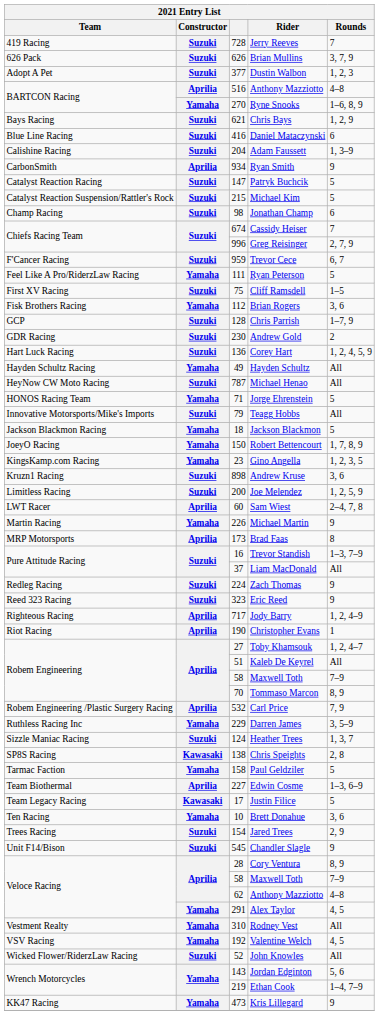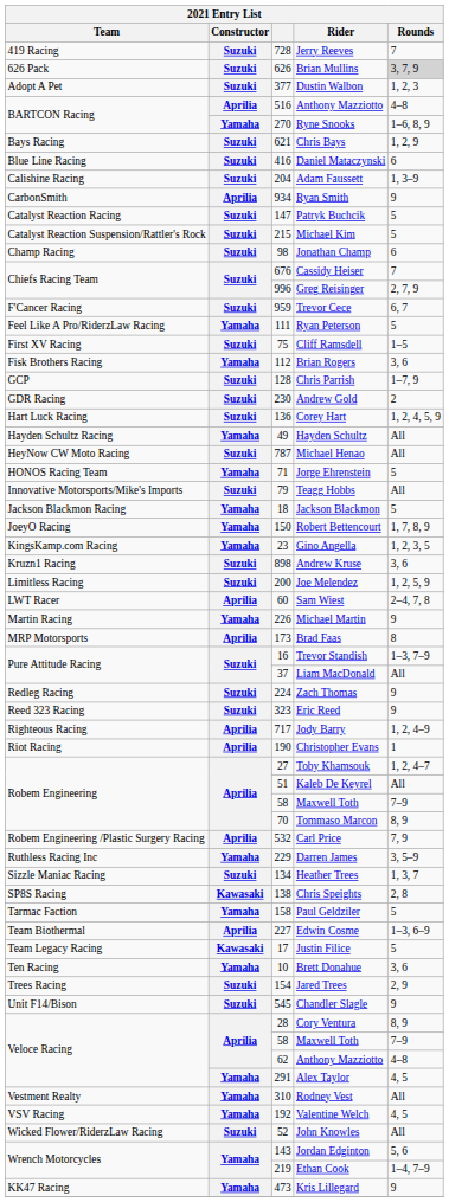 <table class="wikitable" style="font-size: 85%;">
 <tr>
 <th colspan=5>2021 Entry List</th>
 </tr>
 <tr>
 <th>Team</th>
 <th>Constructor</th>
 <th></th>
 <th>Rider</th>
 <th>Rounds</th>
 </tr>
 <tr>
 <td>419 Racing</td>
 <th><a href='#'>Suzuki</a></th>
 <td align=center>728</td>
 <td align=left> <a href='#'>Jerry Reeves</a></td>
 <td>7</td>
 </tr>
 <tr>
 <td>626 Pack</td>
 <th><a href='#'>Suzuki</a></th>
 <td align=center>626</td>
 <td align=left> <a href='#'>Brian Mullins</a></td>
-<td>3, 7, 9</td>
+<td style="background: lightgrey;">3, 7, 9</td>
 </tr>
 <tr>
 <td>Adopt A Pet</td>
 <th><a href='#'>Suzuki</a></th>
 <td align=center>377</td>
 <td align=left> <a href='#'>Dustin Walbon</a></td>
 <td>1, 2, 3</td>
 </tr>
 <tr>
 <td rowspan=2>BARTCON Racing</td>
 <th><a href='#'>Aprilia</a></th>
 <td align=center>516</td>
 <td align=left> <a href='#'>Anthony Mazziotto</a></td>
 <td>4–8</td>
 </tr>
 <tr>
 <th><a href='#'>Yamaha</a></th>
 <td align=center>270</td>
 <td align=left> <a href='#'>Ryne Snooks</a></td>
 <td>1–6, 8, 9</td>
 </tr>
 <tr>
 <td>Bays Racing</td>
 <th><a href='#'>Suzuki</a></th>
 <td align=center>621</td>
 <td align=left> <a href='#'>Chris Bays</a></td>
 <td>1, 2, 9</td>
 </tr>
 <tr>
 <td>Blue Line Racing</td>
 <th><a href='#'>Suzuki</a></th>
 <td align=center>416</td>
 <td align=left> <a href='#'>Daniel Mataczynski</a></td>
 <td>6</td>
 </tr>
 <tr>
 <td>Calishine Racing</td>
 <th><a href='#'>Suzuki</a></th>
 <td align=center>204</td>
 <td align=left> <a href='#'>Adam Faussett</a></td>
 <td>1, 3–9</td>
 </tr>
 <tr>
 <td>CarbonSmith</td>
 <th><a href='#'>Aprilia</a></th>
 <td align=center>934</td>
 <td align=left> <a href='#'>Ryan Smith</a></td>
 <td>9</td>
 </tr>
 <tr>
 <td>Catalyst Reaction Racing</td>
 <th><a href='#'>Suzuki</a></th>
 <td align=center>147</td>
 <td align=left> <a href='#'>Patryk Buchcik</a></td>
 <td>5</td>
 </tr>
 <tr>
 <td>Catalyst Reaction Suspension/Rattler's Rock</td>
 <th><a href='#'>Suzuki</a></th>
 <td align=center>215</td>
 <td align=left> <a href='#'>Michael Kim</a></td>
 <td>5</td>
 </tr>
 <tr>
 <td>Champ Racing</td>
 <th><a href='#'>Suzuki</a></th>
 <td align=center>98</td>
 <td align=left> <a href='#'>Jonathan Champ</a></td>
 <td>6</td>
 </tr>
 <tr>
 <td rowspan=2>Chiefs Racing Team</td>
 <th rowspan=2><a href='#'>Suzuki</a></th>
-<td align=center>674</td>
+<td align=center>676</td>
 <td align=left> <a href='#'>Cassidy Heiser</a></td>
 <td>7</td>
 </tr>
 <tr>
 <td align=center>996</td>
 <td align=left> <a href='#'>Greg Reisinger</a></td>
 <td>2, 7, 9</td>
 </tr>
 <tr>
 <td>F'Cancer Racing</td>
 <th><a href='#'>Suzuki</a></th>
 <td align=center>959</td>
 <td align=left> <a href='#'>Trevor Cece</a></td>
 <td>6, 7</td>
 </tr>
 <tr>
 <td>Feel Like A Pro/RiderzLaw Racing</td>
 <th><a href='#'>Yamaha</a></th>
 <td align=center>111</td>
 <td align=left> <a href='#'>Ryan Peterson</a></td>
 <td>5</td>
 </tr>
 <tr>
 <td>First XV Racing</td>
 <th><a href='#'>Suzuki</a></th>
 <td align=center>75</td>
 <td align=left> <a href='#'>Cliff Ramsdell</a></td>
 <td>1–5</td>
 </tr>
 <tr>
 <td>Fisk Brothers Racing</td>
 <th><a href='#'>Yamaha</a></th>
 <td align=center>112</td>
 <td align=left> <a href='#'>Brian Rogers</a></td>
 <td>3, 6</td>
 </tr>
 <tr>
 <td>GCP</td>
 <th><a href='#'>Suzuki</a></th>
 <td align=center>128</td>
 <td align=left> <a href='#'>Chris Parrish</a></td>
 <td>1–7, 9</td>
 </tr>
 <tr>
 <td>GDR Racing</td>
 <th><a href='#'>Suzuki</a></th>
 <td align=center>230</td>
 <td align=left> <a href='#'>Andrew Gold</a></td>
 <td>2</td>
 </tr>
 <tr>
 <td>Hart Luck Racing</td>
 <th><a href='#'>Suzuki</a></th>
 <td align=center>136</td>
 <td align=left> <a href='#'>Corey Hart</a></td>
 <td>1, 2, 4, 5, 9</td>
 </tr>
 <tr>
 <td>Hayden Schultz Racing</td>
 <th><a href='#'>Yamaha</a></th>
 <td align=center>49</td>
 <td align=left> <a href='#'>Hayden Schultz</a></td>
 <td>All</td>
 </tr>
 <tr>
 <td>HeyNow CW Moto Racing</td>
 <th><a href='#'>Suzuki</a></th>
 <td align=center>787</td>
 <td align=left> <a href='#'>Michael Henao</a></td>
 <td>All</td>
 </tr>
 <tr>
 <td>HONOS Racing Team</td>
 <th><a href='#'>Yamaha</a></th>
 <td align=center>71</td>
 <td align=left> <a href='#'>Jorge Ehrenstein</a></td>
 <td>5</td>
 </tr>
 <tr>
 <td>Innovative Motorsports/Mike's Imports</td>
 <th><a href='#'>Suzuki</a></th>
 <td align=center>79</td>
 <td align=left> <a href='#'>Teagg Hobbs</a></td>
 <td>All</td>
 </tr>
 <tr>
 <td>Jackson Blackmon Racing</td>
 <th><a href='#'>Yamaha</a></th>
 <td align=center>18</td>
 <td align=left> <a href='#'>Jackson Blackmon</a></td>
 <td>5</td>
 </tr>
 <tr>
 <td>JoeyO Racing</td>
 <th><a href='#'>Yamaha</a></th>
 <td align=center>150</td>
 <td align=left> <a href='#'>Robert Bettencourt</a></td>
 <td>1, 7, 8, 9</td>
 </tr>
 <tr>
 <td>KingsKamp.com Racing</td>
 <th><a href='#'>Yamaha</a></th>
 <td align=center>23</td>
 <td align=left> <a href='#'>Gino Angella</a></td>
 <td>1, 2, 3, 5</td>
 </tr>
 <tr>
 <td>Kruzn1 Racing</td>
 <th><a href='#'>Suzuki</a></th>
 <td align=center>898</td>
 <td align=left> <a href='#'>Andrew Kruse</a></td>
 <td>3, 6</td>
 </tr>
 <tr>
 <td>Limitless Racing</td>
 <th><a href='#'>Suzuki</a></th>
 <td align=center>200</td>
 <td align=left> <a href='#'>Joe Melendez</a></td>
 <td>1, 2, 5, 9</td>
 </tr>
 <tr>
 <td>LWT Racer</td>
 <th><a href='#'>Aprilia</a></th>
 <td align=center>60</td>
 <td align=left> <a href='#'>Sam Wiest</a></td>
 <td>2–4, 7, 8</td>
 </tr>
 <tr>
 <td>Martin Racing</td>
 <th><a href='#'>Yamaha</a></th>
 <td align=center>226</td>
 <td align=left> <a href='#'>Michael Martin</a></td>
 <td>9</td>
 </tr>
 <tr>
 <td>MRP Motorsports</td>
 <th><a href='#'>Aprilia</a></th>
 <td align=center>173</td>
 <td align=left> <a href='#'>Brad Faas</a></td>
 <td>8</td>
 </tr>
 <tr>
 <td rowspan=2>Pure Attitude Racing</td>
 <th rowspan=2><a href='#'>Suzuki</a></th>
 <td align=center>16</td>
 <td align=left> <a href='#'>Trevor Standish</a></td>
 <td>1–3, 7–9</td>
 </tr>
 <tr>
 <td align=center>37</td>
 <td align=left> <a href='#'>Liam MacDonald</a></td>
 <td>All</td>
 </tr>
 <tr>
 <td>Redleg Racing</td>
 <th><a href='#'>Suzuki</a></th>
 <td align=center>224</td>
 <td align=left> <a href='#'>Zach Thomas</a></td>
 <td>9</td>
 </tr>
 <tr>
 <td>Reed 323 Racing</td>
 <th><a href='#'>Suzuki</a></th>
 <td align=center>323</td>
 <td align=left> <a href='#'>Eric Reed</a></td>
 <td>9</td>
 </tr>
 <tr>
 <td>Righteous Racing</td>
 <th><a href='#'>Aprilia</a></th>
 <td align=center>717</td>
 <td align=left> <a href='#'>Jody Barry</a></td>
 <td>1, 2, 4–9</td>
 </tr>
 <tr>
 <td>Riot Racing</td>
 <th><a href='#'>Aprilia</a></th>
 <td align=center>190</td>
 <td align=left> <a href='#'>Christopher Evans</a></td>
 <td>1</td>
 </tr>
 <tr>
 <td rowspan=4>Robem Engineering</td>
 <th rowspan=4><a href='#'>Aprilia</a></th>
 <td align=center>27</td>
 <td align=left> <a href='#'>Toby Khamsouk</a></td>
 <td>1, 2, 4–7</td>
 </tr>
 <tr>
 <td align=center>51</td>
 <td align=left> <a href='#'>Kaleb De Keyrel</a></td>
 <td>All</td>
 </tr>
 <tr>
 <td align=center>58</td>
 <td align=left> <a href='#'>Maxwell Toth</a></td>
 <td>7–9</td>
 </tr>
 <tr>
 <td align=center>70</td>
 <td align=left> <a href='#'>Tommaso Marcon</a></td>
 <td>8, 9</td>
 </tr>
 <tr>
 <td>Robem Engineering /Plastic Surgery Racing</td>
 <th><a href='#'>Aprilia</a></th>
 <td align=center>532</td>
 <td align=left> <a href='#'>Carl Price</a></td>
 <td>7, 9</td>
 </tr>
 <tr>
 <td>Ruthless Racing Inc</td>
 <th><a href='#'>Yamaha</a></th>
 <td align=center>229</td>
 <td align=left> <a href='#'>Darren James</a></td>
 <td>3, 5–9</td>
 </tr>
 <tr>
 <td>Sizzle Maniac Racing</td>
 <th><a href='#'>Suzuki</a></th>
-<td align=center>124</td>
+<td align=center>134</td>
 <td align=left> <a href='#'>Heather Trees</a></td>
 <td>1, 3, 7</td>
 </tr>
 <tr>
 <td>SP8S Racing</td>
 <th><a href='#'>Kawasaki</a></th>
 <td align=center>138</td>
 <td align=left> <a href='#'>Chris Speights</a></td>
 <td>2, 8</td>
 </tr>
 <tr>
 <td>Tarmac Faction</td>
 <th><a href='#'>Yamaha</a></th>
 <td align=center>158</td>
 <td align=left> <a href='#'>Paul Geldziler</a></td>
 <td>5</td>
 </tr>
 <tr>
 <td>Team Biothermal</td>
 <th><a href='#'>Aprilia</a></th>
 <td align=center>227</td>
 <td align=left> <a href='#'>Edwin Cosme</a></td>
 <td>1–3, 6–9</td>
 </tr>
 <tr>
 <td>Team Legacy Racing</td>
 <th><a href='#'>Kawasaki</a></th>
 <td align=center>17</td>
 <td align=left> <a href='#'>Justin Filice</a></td>
 <td>5</td>
 </tr>
 <tr>
 <td>Ten Racing</td>
 <th><a href='#'>Yamaha</a></th>
 <td align=center>10</td>
 <td align=left> <a href='#'>Brett Donahue</a></td>
 <td>3, 6</td>
 </tr>
 <tr>
 <td>Trees Racing</td>
 <th><a href='#'>Suzuki</a></th>
 <td align=center>154</td>
 <td align=left> <a href='#'>Jared Trees</a></td>
 <td>2, 9</td>
 </tr>
 <tr>
 <td>Unit F14/Bison</td>
 <th><a href='#'>Suzuki</a></th>
 <td align=center>545</td>
 <td align=left> <a href='#'>Chandler Slagle</a></td>
 <td>9</td>
 </tr>
 <tr>
 <td rowspan=4>Veloce Racing</td>
 <th rowspan=3><a href='#'>Aprilia</a></th>
 <td align=center>28</td>
 <td align=left> <a href='#'>Cory Ventura</a></td>
 <td>8, 9</td>
 </tr>
 <tr>
 <td align=center>58</td>
 <td align=left> <a href='#'>Maxwell Toth</a></td>
 <td>7–9</td>
 </tr>
 <tr>
 <td align=center>62</td>
 <td align=left> <a href='#'>Anthony Mazziotto</a></td>
 <td>4–8</td>
 </tr>
 <tr>
 <th><a href='#'>Yamaha</a></th>
 <td align=center>291</td>
 <td align=left> <a href='#'>Alex Taylor</a></td>
 <td>4, 5</td>
 </tr>
 <tr>
 <td>Vestment Realty</td>
 <th><a href='#'>Yamaha</a></th>
 <td align=center>310</td>
 <td align=left> <a href='#'>Rodney Vest</a></td>
 <td>All</td>
 </tr>
 <tr>
 <td>VSV Racing</td>
 <th><a href='#'>Yamaha</a></th>
 <td align=center>192</td>
 <td align=left> <a href='#'>Valentine Welch</a></td>
 <td>4, 5</td>
 </tr>
 <tr>
 <td>Wicked Flower/RiderzLaw Racing</td>
 <th><a href='#'>Suzuki</a></th>
 <td align=center>52</td>
 <td align=left> <a href='#'>John Knowles</a></td>
 <td>All</td>
 </tr>
 <tr>
 <td rowspan=2>Wrench Motorcycles</td>
 <th rowspan=2><a href='#'>Yamaha</a></th>
 <td align=center>143</td>
 <td align=left> <a href='#'>Jordan Edginton</a></td>
 <td>5, 6</td>
 </tr>
 <tr>
 <td align=center>219</td>
 <td align=left> <a href='#'>Ethan Cook</a></td>
 <td>1–4, 7–9</td>
 </tr>
 <tr>
 <td>KK47 Racing</td>
 <th><a href='#'>Yamaha</a></th>
 <td align=center>473</td>
 <td align=left> <a href='#'>Kris Lillegard</a></td>
 <td>9</td>
 </tr>
 <tr>
 </tr>
 </table>
